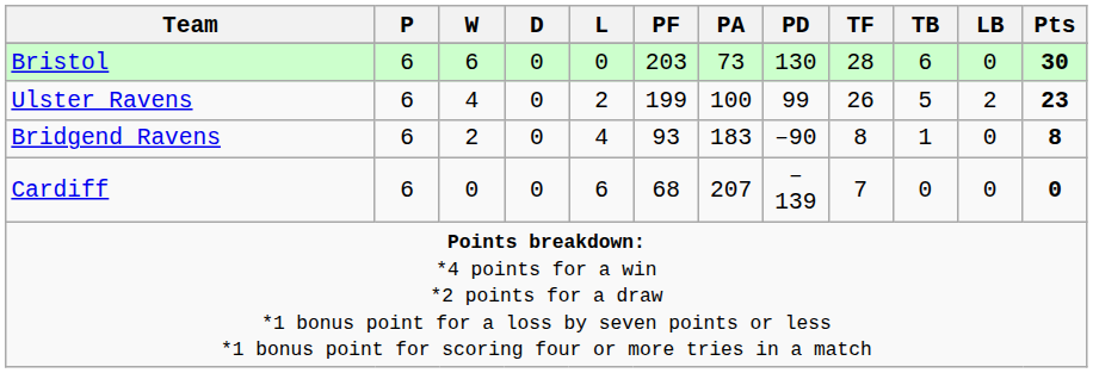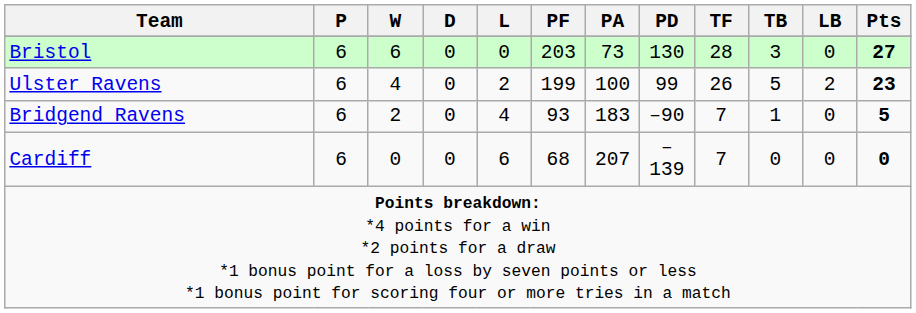 <table class="wikitable" style="text-align: center;">
 <tr>
 <th style="width:200px;">Team</th>
 <th width="30">P</th>
 <th width="30">W</th>
 <th width="30">D</th>
 <th width="30">L</th>
 <th width="30">PF</th>
 <th width="30">PA</th>
 <th width="30">PD</th>
 <th width="30">TF</th>
 <th width="30">TB</th>
 <th width="30">LB</th>
 <th width="30">Pts<br></th>
 </tr>
 <tr>
 </tr>
 <tr style="background:#ccffcc;">
 <td align="left"> <a href='#'>Bristol</a></td>
 <td>6</td>
 <td>6</td>
 <td>0</td>
 <td>0</td>
 <td>203</td>
 <td>73</td>
 <td>130</td>
 <td>28</td>
-<td>6</td>
+<td>3</td>
 <td>0</td>
-<td><strong>30</strong></td>
+<td><strong>27</strong></td>
 </tr>
 <tr>
 <td align="left"> <a href='#'>Ulster Ravens</a></td>
 <td>6</td>
 <td>4</td>
 <td>0</td>
 <td>2</td>
 <td>199</td>
 <td>100</td>
 <td>99</td>
 <td>26</td>
 <td>5</td>
 <td>2</td>
 <td><strong>23</strong></td>
 </tr>
 <tr>
 <td align="left"> <a href='#'>Bridgend Ravens</a></td>
 <td>6</td>
 <td>2</td>
 <td>0</td>
 <td>4</td>
 <td>93</td>
 <td>183</td>
 <td>–90</td>
-<td>8</td>
+<td>7</td>
 <td>1</td>
 <td>0</td>
-<td><strong>8</strong></td>
+<td><strong>5</strong></td>
 </tr>
 <tr>
 <td align="left"> <a href='#'>Cardiff</a></td>
 <td>6</td>
 <td>0</td>
 <td>0</td>
 <td>6</td>
 <td>68</td>
 <td>207</td>
 <td>–139</td>
 <td>7</td>
 <td>0</td>
 <td>0</td>
 <td><strong>0</strong></td>
 </tr>
 <tr |align=left|>
 <td colspan="12" style="border:0px"><small><strong>Points breakdown:</strong><br>*4 points for a win<br>*2 points for a draw<br>*1 bonus point for a loss by seven points or less<br>*1 bonus point for scoring four or more tries in a match</small></td>
 </tr>
 </table>
